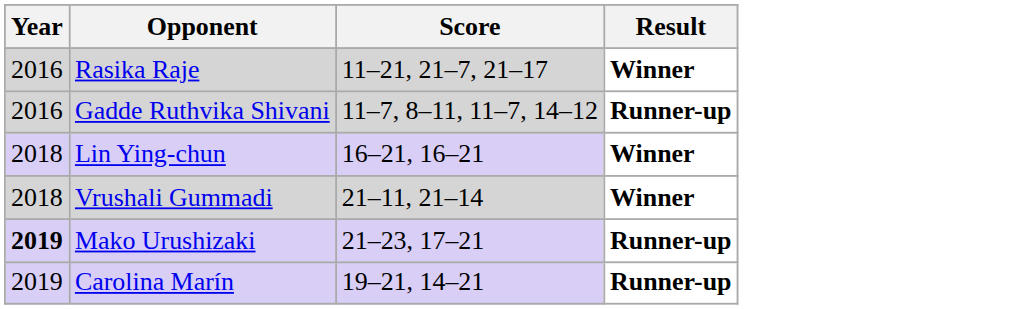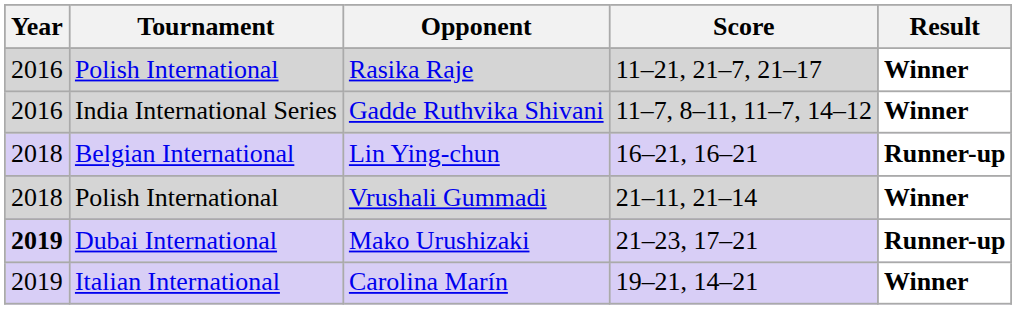 <table class="sortable wikitable" style="font-size: 90%;">
 <tr>
 <th>Year</th>
+<th>Tournament</th>
 <th>Opponent</th>
 <th>Score</th>
 <th>Result</th>
 </tr>
 <tr style="background:#D5D5D5">
 <td align="center">2016</td>
+<td align="left"><a href='#'>Polish International</a></td>
 <td align="left"> <a href='#'>Rasika Raje</a></td>
 <td align="left">11–21, 21–7, 21–17</td>
 <td style="text-align:left; background:white"> <strong>Winner</strong></td>
 </tr>
 <tr style="background:#D5D5D5">
 <td align="center">2016</td>
+<td align="left">India International Series</td>
 <td align="left"> <a href='#'>Gadde Ruthvika Shivani</a></td>
 <td align="left">11–7, 8–11, 11–7, 14–12</td>
-<td style="text-align:left; background:white"> <strong>Runner-up</strong></td>
+<td style="text-align:left; background:white"> <strong>Winner</strong></td>
 </tr>
 <tr style="background:#D8CEF6">
 <td align="center">2018</td>
+<td align="left"><a href='#'>Belgian International</a></td>
 <td align="left"> <a href='#'>Lin Ying-chun</a></td>
 <td align="left">16–21, 16–21</td>
-<td style="text-align:left; background:white"> <strong>Winner</strong></td>
+<td style="text-align:left; background:white"> <strong>Runner-up</strong></td>
 </tr>
 <tr style="background:#D5D5D5">
 <td align="center">2018</td>
+<td align="left">Polish International</td>
 <td align="left"> <a href='#'>Vrushali Gummadi</a></td>
 <td align="left">21–11, 21–14</td>
 <td style="text-align:left; background:white"> <strong>Winner</strong></td>
 </tr>
 <tr style="background:#D8CEF6">
 <td align="center"><strong>2019</strong></td>
+<td align="left"><a href='#'>Dubai International</a></td>
 <td align="left"> <a href='#'>Mako Urushizaki</a></td>
 <td align="left">21–23, 17–21</td>
 <td style="text-align:left; background:white"> <strong>Runner-up</strong></td>
 </tr>
 <tr style="background:#D8CEF6">
 <td align="center">2019</td>
+<td align="left"><a href='#'>Italian International</a></td>
 <td align="left"> <a href='#'>Carolina Marín</a></td>
 <td align="left">19–21, 14–21</td>
-<td style="text-align:left; background:white"> <strong>Runner-up</strong></td>
+<td style="text-align:left; background:white"> <strong>Winner</strong></td>
 </tr>
 </table>
